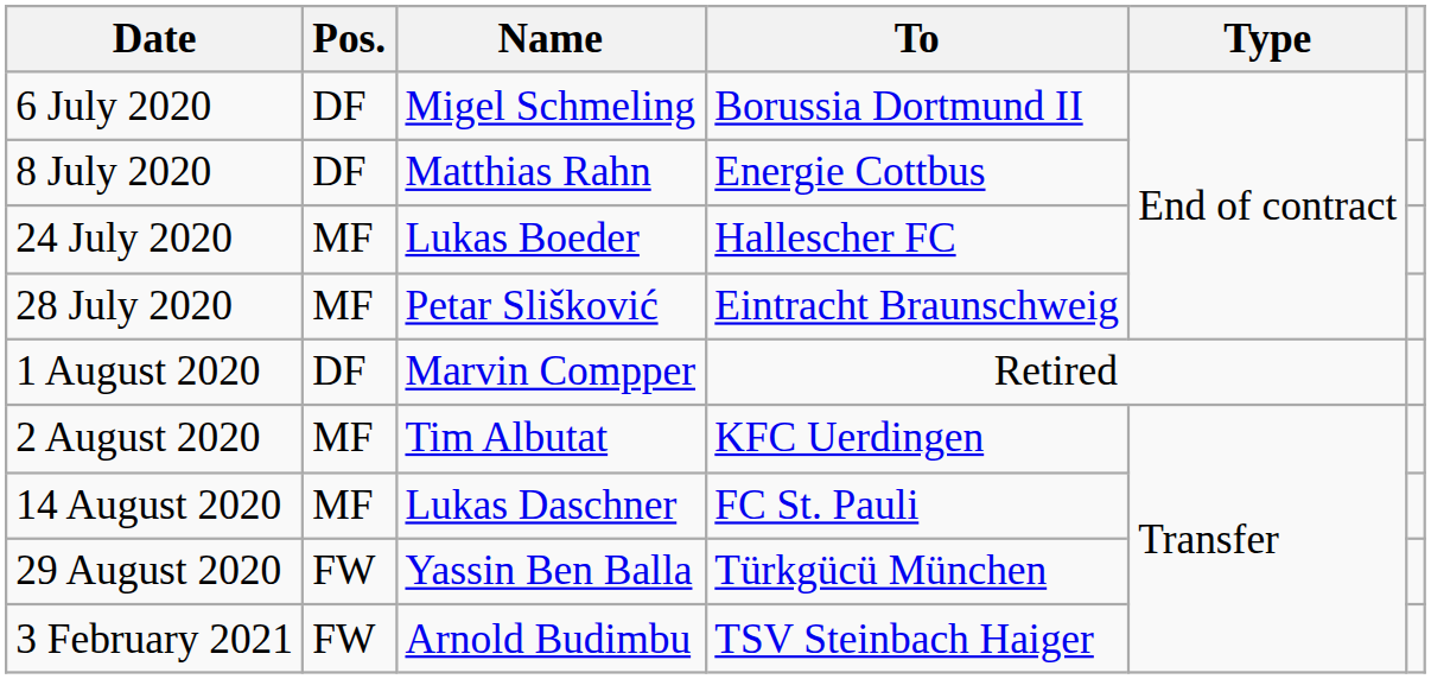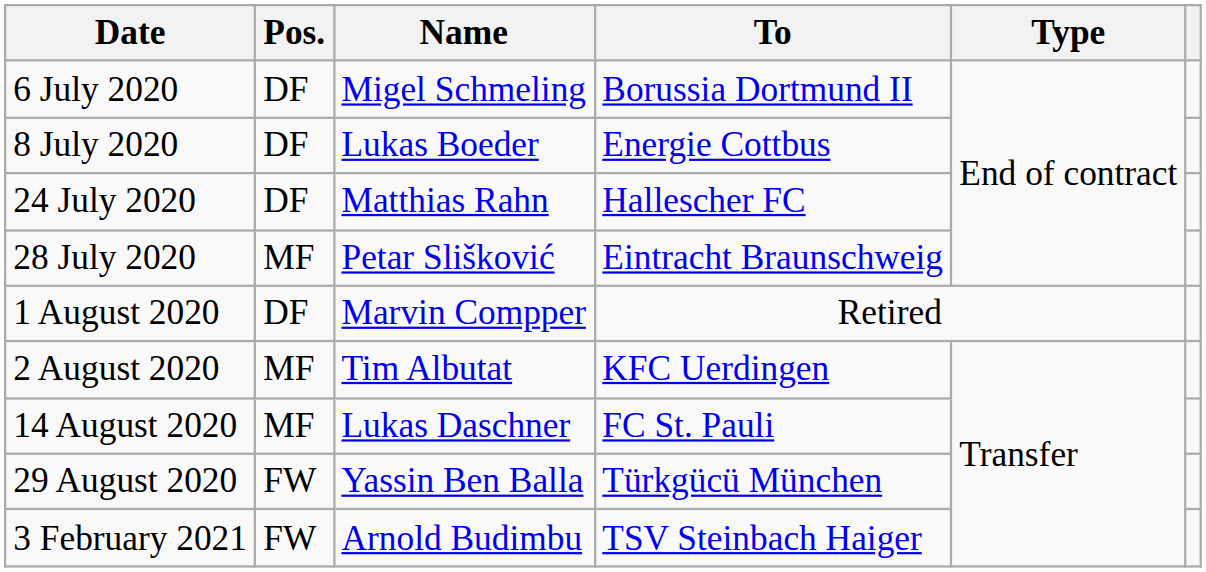 <table class="wikitable">
 <tr>
 <th>Date</th>
 <th>Pos.</th>
 <th>Name</th>
 <th>To</th>
 <th>Type</th>
 <th></th>
 </tr>
 <tr>
 <td>6 July 2020</td>
 <td>DF</td>
 <td> <a href='#'>Migel Schmeling</a></td>
 <td><a href='#'>Borussia Dortmund II</a></td>
 <td rowspan=4>End of contract</td>
 <td></td>
 </tr>
 <tr>
 <td>8 July 2020</td>
 <td>DF</td>
-<td> <a href='#'>Matthias Rahn</a></td>
+<td> <a href='#'>Lukas Boeder</a></td>
 <td><a href='#'>Energie Cottbus</a></td>
 <td></td>
 </tr>
 <tr>
 <td>24 July 2020</td>
-<td>MF</td>
-<td> <a href='#'>Lukas Boeder</a></td>
+<td>DF</td>
+<td> <a href='#'>Matthias Rahn</a></td>
 <td><a href='#'>Hallescher FC</a></td>
 <td></td>
 </tr>
 <tr>
 <td>28 July 2020</td>
 <td>MF</td>
 <td> <a href='#'>Petar Slišković</a></td>
 <td><a href='#'>Eintracht Braunschweig</a></td>
 <td></td>
 </tr>
 <tr>
 <td>1 August 2020</td>
 <td>DF</td>
 <td> <a href='#'>Marvin Compper</a></td>
 <td colspan=2 align=center>Retired</td>
 <td></td>
 </tr>
 <tr>
 <td>2 August 2020</td>
 <td>MF</td>
 <td> <a href='#'>Tim Albutat</a></td>
 <td><a href='#'>KFC Uerdingen</a></td>
 <td rowspan=4>Transfer</td>
 <td></td>
 </tr>
 <tr>
 <td>14 August 2020</td>
 <td>MF</td>
 <td> <a href='#'>Lukas Daschner</a></td>
 <td><a href='#'>FC St. Pauli</a></td>
 <td></td>
 </tr>
 <tr>
 <td>29 August 2020</td>
 <td>FW</td>
 <td> <a href='#'>Yassin Ben Balla</a></td>
 <td><a href='#'>Türkgücü München</a></td>
 <td></td>
 </tr>
 <tr>
 <td>3 February 2021</td>
 <td>FW</td>
 <td> <a href='#'>Arnold Budimbu</a></td>
 <td><a href='#'>TSV Steinbach Haiger</a></td>
 <td></td>
 </tr>
 </table>
